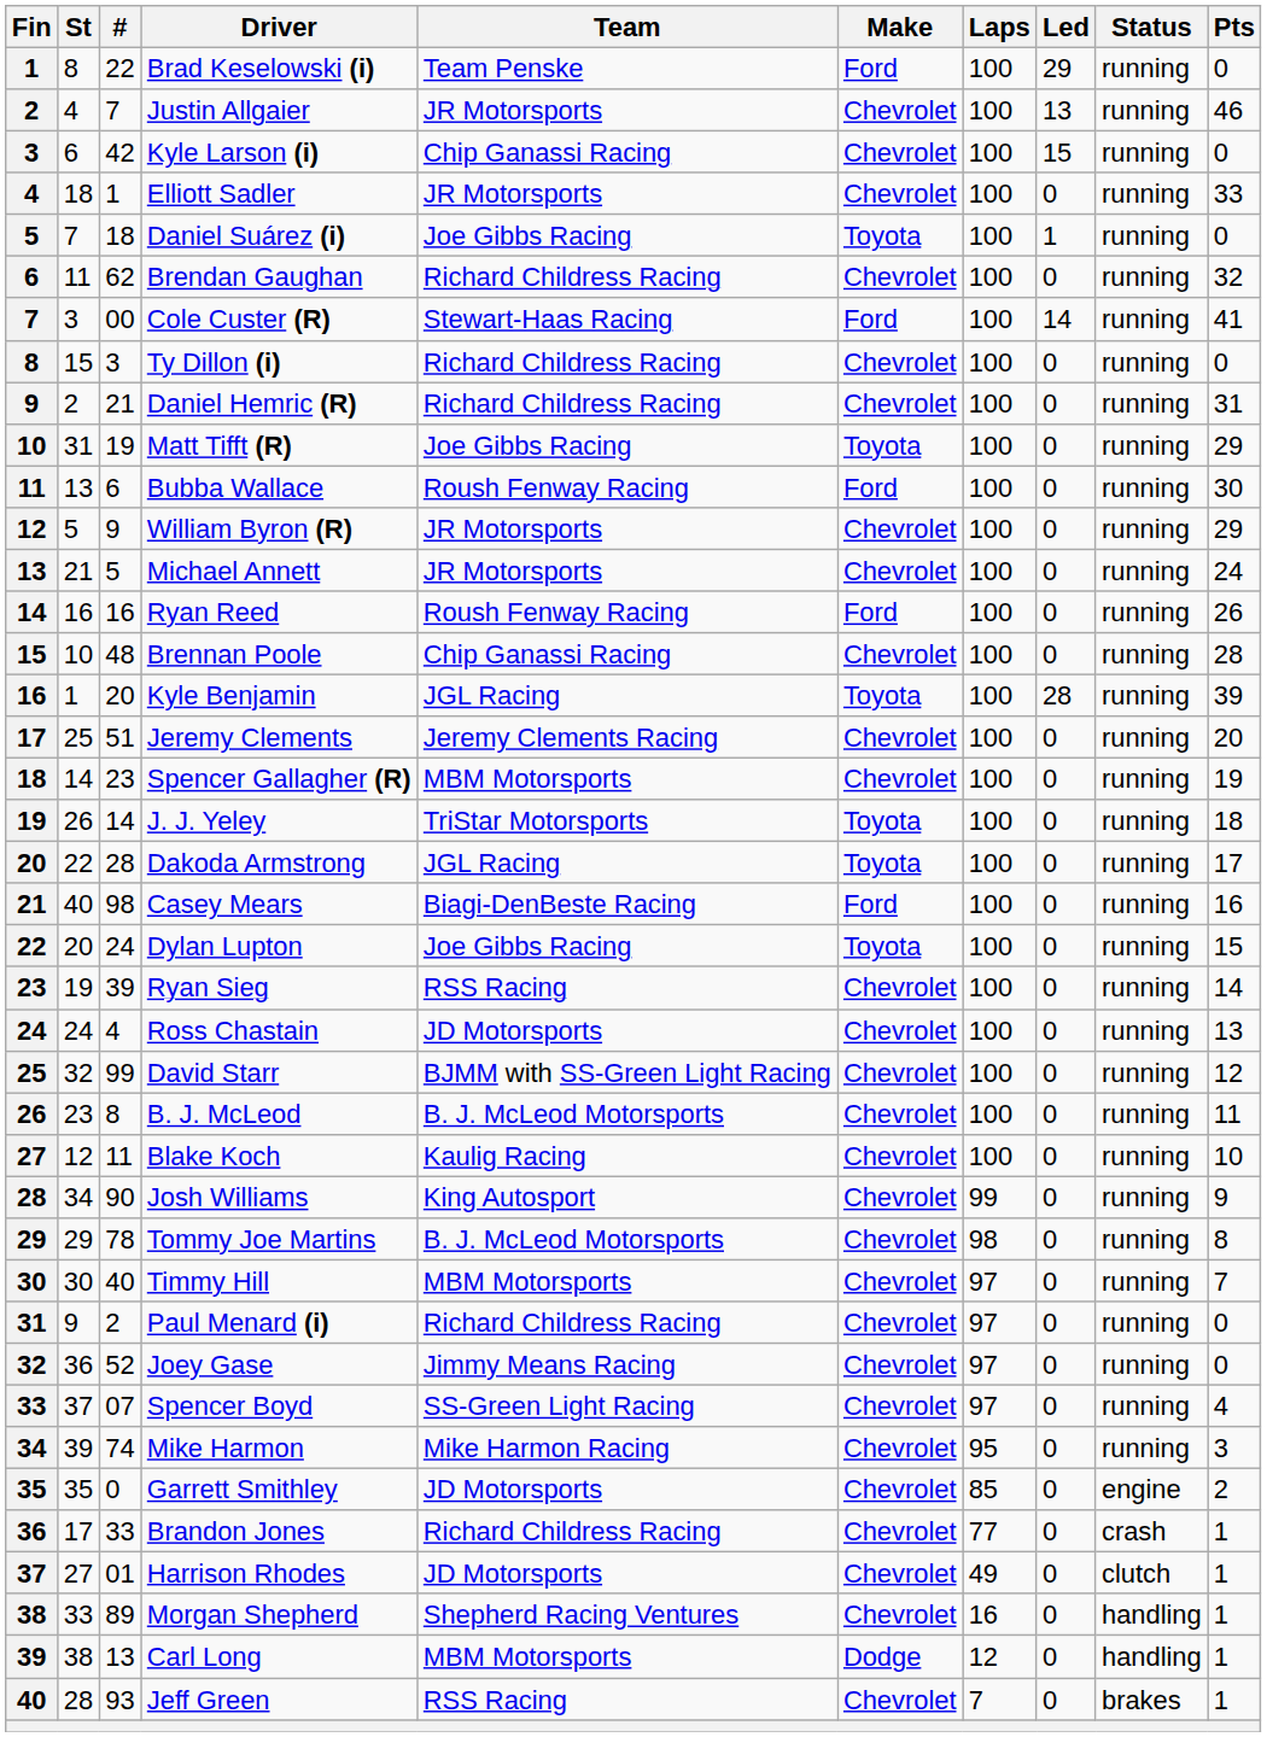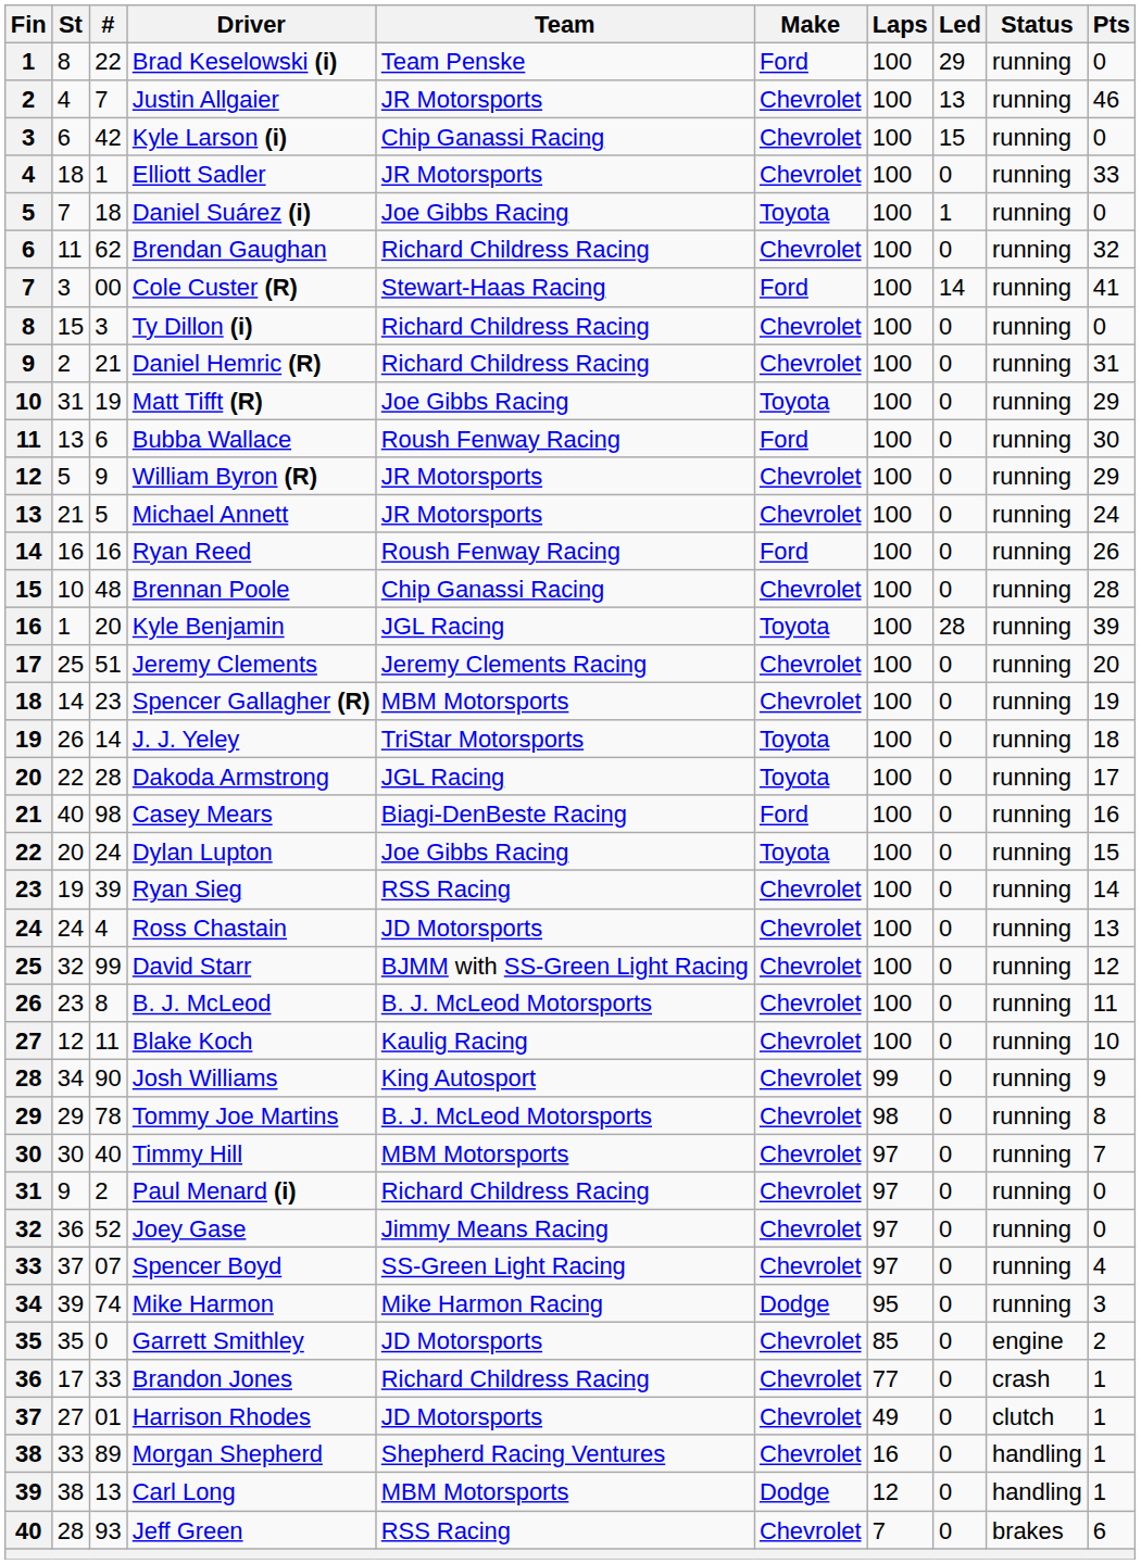 <table class="wikitable" style="font-size:95%">
 <tr>
 <th>Fin</th>
 <th>St</th>
 <th>#</th>
 <th>Driver</th>
 <th>Team</th>
 <th>Make</th>
 <th>Laps</th>
 <th>Led</th>
 <th>Status</th>
 <th>Pts</th>
 </tr>
 <tr>
 <th>1</th>
 <td>8</td>
 <td>22</td>
 <td><a href='#'>Brad Keselowski</a> <strong>(i)</strong></td>
 <td><a href='#'>Team Penske</a></td>
 <td><a href='#'>Ford</a></td>
 <td>100</td>
 <td>29</td>
 <td>running</td>
 <td>0</td>
 </tr>
 <tr>
 <th>2</th>
 <td>4</td>
 <td>7</td>
 <td><a href='#'>Justin Allgaier</a></td>
 <td><a href='#'>JR Motorsports</a></td>
 <td><a href='#'>Chevrolet</a></td>
 <td>100</td>
 <td>13</td>
 <td>running</td>
 <td>46</td>
 </tr>
 <tr>
 <th>3</th>
 <td>6</td>
 <td>42</td>
 <td><a href='#'>Kyle Larson</a> <strong>(i)</strong></td>
 <td><a href='#'>Chip Ganassi Racing</a></td>
 <td><a href='#'>Chevrolet</a></td>
 <td>100</td>
 <td>15</td>
 <td>running</td>
 <td>0</td>
 </tr>
 <tr>
 <th>4</th>
 <td>18</td>
 <td>1</td>
 <td><a href='#'>Elliott Sadler</a></td>
 <td><a href='#'>JR Motorsports</a></td>
 <td><a href='#'>Chevrolet</a></td>
 <td>100</td>
 <td>0</td>
 <td>running</td>
 <td>33</td>
 </tr>
 <tr>
 <th>5</th>
 <td>7</td>
 <td>18</td>
 <td><a href='#'>Daniel Suárez</a> <strong>(i)</strong></td>
 <td><a href='#'>Joe Gibbs Racing</a></td>
 <td><a href='#'>Toyota</a></td>
 <td>100</td>
 <td>1</td>
 <td>running</td>
 <td>0</td>
 </tr>
 <tr>
 <th>6</th>
 <td>11</td>
 <td>62</td>
 <td><a href='#'>Brendan Gaughan</a></td>
 <td><a href='#'>Richard Childress Racing</a></td>
 <td><a href='#'>Chevrolet</a></td>
 <td>100</td>
 <td>0</td>
 <td>running</td>
 <td>32</td>
 </tr>
 <tr>
 <th>7</th>
 <td>3</td>
 <td>00</td>
 <td><a href='#'>Cole Custer</a> <strong>(R)</strong></td>
 <td><a href='#'>Stewart-Haas Racing</a></td>
 <td><a href='#'>Ford</a></td>
 <td>100</td>
 <td>14</td>
 <td>running</td>
 <td>41</td>
 </tr>
 <tr>
 <th>8</th>
 <td>15</td>
 <td>3</td>
 <td><a href='#'>Ty Dillon</a> <strong>(i)</strong></td>
 <td><a href='#'>Richard Childress Racing</a></td>
 <td><a href='#'>Chevrolet</a></td>
 <td>100</td>
 <td>0</td>
 <td>running</td>
 <td>0</td>
 </tr>
 <tr>
 <th>9</th>
 <td>2</td>
 <td>21</td>
 <td><a href='#'>Daniel Hemric</a> <strong>(R)</strong></td>
 <td><a href='#'>Richard Childress Racing</a></td>
 <td><a href='#'>Chevrolet</a></td>
 <td>100</td>
 <td>0</td>
 <td>running</td>
 <td>31</td>
 </tr>
 <tr>
 <th>10</th>
 <td>31</td>
 <td>19</td>
 <td><a href='#'>Matt Tifft</a> <strong>(R)</strong></td>
 <td><a href='#'>Joe Gibbs Racing</a></td>
 <td><a href='#'>Toyota</a></td>
 <td>100</td>
 <td>0</td>
 <td>running</td>
 <td>29</td>
 </tr>
 <tr>
 <th>11</th>
 <td>13</td>
 <td>6</td>
 <td><a href='#'>Bubba Wallace</a></td>
 <td><a href='#'>Roush Fenway Racing</a></td>
 <td><a href='#'>Ford</a></td>
 <td>100</td>
 <td>0</td>
 <td>running</td>
 <td>30</td>
 </tr>
 <tr>
 <th>12</th>
 <td>5</td>
 <td>9</td>
 <td><a href='#'>William Byron</a> <strong>(R)</strong></td>
 <td><a href='#'>JR Motorsports</a></td>
 <td><a href='#'>Chevrolet</a></td>
 <td>100</td>
 <td>0</td>
 <td>running</td>
 <td>29</td>
 </tr>
 <tr>
 <th>13</th>
 <td>21</td>
 <td>5</td>
 <td><a href='#'>Michael Annett</a></td>
 <td><a href='#'>JR Motorsports</a></td>
 <td><a href='#'>Chevrolet</a></td>
 <td>100</td>
 <td>0</td>
 <td>running</td>
 <td>24</td>
 </tr>
 <tr>
 <th>14</th>
 <td>16</td>
 <td>16</td>
 <td><a href='#'>Ryan Reed</a></td>
 <td><a href='#'>Roush Fenway Racing</a></td>
 <td><a href='#'>Ford</a></td>
 <td>100</td>
 <td>0</td>
 <td>running</td>
 <td>26</td>
 </tr>
 <tr>
 <th>15</th>
 <td>10</td>
 <td>48</td>
 <td><a href='#'>Brennan Poole</a></td>
 <td><a href='#'>Chip Ganassi Racing</a></td>
 <td><a href='#'>Chevrolet</a></td>
 <td>100</td>
 <td>0</td>
 <td>running</td>
 <td>28</td>
 </tr>
 <tr>
 <th>16</th>
 <td>1</td>
 <td>20</td>
 <td><a href='#'>Kyle Benjamin</a></td>
 <td><a href='#'>JGL Racing</a></td>
 <td><a href='#'>Toyota</a></td>
 <td>100</td>
 <td>28</td>
 <td>running</td>
 <td>39</td>
 </tr>
 <tr>
 <th>17</th>
 <td>25</td>
 <td>51</td>
 <td><a href='#'>Jeremy Clements</a></td>
 <td><a href='#'>Jeremy Clements Racing</a></td>
 <td><a href='#'>Chevrolet</a></td>
 <td>100</td>
 <td>0</td>
 <td>running</td>
 <td>20</td>
 </tr>
 <tr>
 <th>18</th>
 <td>14</td>
 <td>23</td>
 <td><a href='#'>Spencer Gallagher</a> <strong>(R)</strong></td>
 <td><a href='#'>MBM Motorsports</a></td>
 <td><a href='#'>Chevrolet</a></td>
 <td>100</td>
 <td>0</td>
 <td>running</td>
 <td>19</td>
 </tr>
 <tr>
 <th>19</th>
 <td>26</td>
 <td>14</td>
 <td><a href='#'>J. J. Yeley</a></td>
 <td><a href='#'>TriStar Motorsports</a></td>
 <td><a href='#'>Toyota</a></td>
 <td>100</td>
 <td>0</td>
 <td>running</td>
 <td>18</td>
 </tr>
 <tr>
 <th>20</th>
 <td>22</td>
 <td>28</td>
 <td><a href='#'>Dakoda Armstrong</a></td>
 <td><a href='#'>JGL Racing</a></td>
 <td><a href='#'>Toyota</a></td>
 <td>100</td>
 <td>0</td>
 <td>running</td>
 <td>17</td>
 </tr>
 <tr>
 <th>21</th>
 <td>40</td>
 <td>98</td>
 <td><a href='#'>Casey Mears</a></td>
 <td><a href='#'>Biagi-DenBeste Racing</a></td>
 <td><a href='#'>Ford</a></td>
 <td>100</td>
 <td>0</td>
 <td>running</td>
 <td>16</td>
 </tr>
 <tr>
 <th>22</th>
 <td>20</td>
 <td>24</td>
 <td><a href='#'>Dylan Lupton</a></td>
 <td><a href='#'>Joe Gibbs Racing</a></td>
 <td><a href='#'>Toyota</a></td>
 <td>100</td>
 <td>0</td>
 <td>running</td>
 <td>15</td>
 </tr>
 <tr>
 <th>23</th>
 <td>19</td>
 <td>39</td>
 <td><a href='#'>Ryan Sieg</a></td>
 <td><a href='#'>RSS Racing</a></td>
 <td><a href='#'>Chevrolet</a></td>
 <td>100</td>
 <td>0</td>
 <td>running</td>
 <td>14</td>
 </tr>
 <tr>
 <th>24</th>
 <td>24</td>
 <td>4</td>
 <td><a href='#'>Ross Chastain</a></td>
 <td><a href='#'>JD Motorsports</a></td>
 <td><a href='#'>Chevrolet</a></td>
 <td>100</td>
 <td>0</td>
 <td>running</td>
 <td>13</td>
 </tr>
 <tr>
 <th>25</th>
 <td>32</td>
 <td>99</td>
 <td><a href='#'>David Starr</a></td>
 <td><a href='#'>BJMM</a> with <a href='#'>SS-Green Light Racing</a></td>
 <td><a href='#'>Chevrolet</a></td>
 <td>100</td>
 <td>0</td>
 <td>running</td>
 <td>12</td>
 </tr>
 <tr>
 <th>26</th>
 <td>23</td>
 <td>8</td>
 <td><a href='#'>B. J. McLeod</a></td>
 <td><a href='#'>B. J. McLeod Motorsports</a></td>
 <td><a href='#'>Chevrolet</a></td>
 <td>100</td>
 <td>0</td>
 <td>running</td>
 <td>11</td>
 </tr>
 <tr>
 <th>27</th>
 <td>12</td>
 <td>11</td>
 <td><a href='#'>Blake Koch</a></td>
 <td><a href='#'>Kaulig Racing</a></td>
 <td><a href='#'>Chevrolet</a></td>
 <td>100</td>
 <td>0</td>
 <td>running</td>
 <td>10</td>
 </tr>
 <tr>
 <th>28</th>
 <td>34</td>
 <td>90</td>
 <td><a href='#'>Josh Williams</a></td>
 <td><a href='#'>King Autosport</a></td>
 <td><a href='#'>Chevrolet</a></td>
 <td>99</td>
 <td>0</td>
 <td>running</td>
 <td>9</td>
 </tr>
 <tr>
 <th>29</th>
 <td>29</td>
 <td>78</td>
 <td><a href='#'>Tommy Joe Martins</a></td>
 <td><a href='#'>B. J. McLeod Motorsports</a></td>
 <td><a href='#'>Chevrolet</a></td>
 <td>98</td>
 <td>0</td>
 <td>running</td>
 <td>8</td>
 </tr>
 <tr>
 <th>30</th>
 <td>30</td>
 <td>40</td>
 <td><a href='#'>Timmy Hill</a></td>
 <td><a href='#'>MBM Motorsports</a></td>
 <td><a href='#'>Chevrolet</a></td>
 <td>97</td>
 <td>0</td>
 <td>running</td>
 <td>7</td>
 </tr>
 <tr>
 <th>31</th>
 <td>9</td>
 <td>2</td>
 <td><a href='#'>Paul Menard</a> <strong>(i)</strong></td>
 <td><a href='#'>Richard Childress Racing</a></td>
 <td><a href='#'>Chevrolet</a></td>
 <td>97</td>
 <td>0</td>
 <td>running</td>
 <td>0</td>
 </tr>
 <tr>
 <th>32</th>
 <td>36</td>
 <td>52</td>
 <td><a href='#'>Joey Gase</a></td>
 <td><a href='#'>Jimmy Means Racing</a></td>
 <td><a href='#'>Chevrolet</a></td>
 <td>97</td>
 <td>0</td>
 <td>running</td>
 <td>0</td>
 </tr>
 <tr>
 <th>33</th>
 <td>37</td>
 <td>07</td>
 <td><a href='#'>Spencer Boyd</a></td>
 <td><a href='#'>SS-Green Light Racing</a></td>
 <td><a href='#'>Chevrolet</a></td>
 <td>97</td>
 <td>0</td>
 <td>running</td>
 <td>4</td>
 </tr>
 <tr>
 <th>34</th>
 <td>39</td>
 <td>74</td>
 <td><a href='#'>Mike Harmon</a></td>
 <td><a href='#'>Mike Harmon Racing</a></td>
-<td><a href='#'>Chevrolet</a></td>
+<td><a href='#'>Dodge</a></td>
 <td>95</td>
 <td>0</td>
 <td>running</td>
 <td>3</td>
 </tr>
 <tr>
 <th>35</th>
 <td>35</td>
 <td>0</td>
 <td><a href='#'>Garrett Smithley</a></td>
 <td><a href='#'>JD Motorsports</a></td>
 <td><a href='#'>Chevrolet</a></td>
 <td>85</td>
 <td>0</td>
 <td>engine</td>
 <td>2</td>
 </tr>
 <tr>
 <th>36</th>
 <td>17</td>
 <td>33</td>
 <td><a href='#'>Brandon Jones</a></td>
 <td><a href='#'>Richard Childress Racing</a></td>
 <td><a href='#'>Chevrolet</a></td>
 <td>77</td>
 <td>0</td>
 <td>crash</td>
 <td>1</td>
 </tr>
 <tr>
 <th>37</th>
 <td>27</td>
 <td>01</td>
 <td><a href='#'>Harrison Rhodes</a></td>
 <td><a href='#'>JD Motorsports</a></td>
 <td><a href='#'>Chevrolet</a></td>
 <td>49</td>
 <td>0</td>
 <td>clutch</td>
 <td>1</td>
 </tr>
 <tr>
 <th>38</th>
 <td>33</td>
 <td>89</td>
 <td><a href='#'>Morgan Shepherd</a></td>
 <td><a href='#'>Shepherd Racing Ventures</a></td>
 <td><a href='#'>Chevrolet</a></td>
 <td>16</td>
 <td>0</td>
 <td>handling</td>
 <td>1</td>
 </tr>
 <tr>
 <th>39</th>
 <td>38</td>
 <td>13</td>
 <td><a href='#'>Carl Long</a></td>
 <td><a href='#'>MBM Motorsports</a></td>
 <td><a href='#'>Dodge</a></td>
 <td>12</td>
 <td>0</td>
 <td>handling</td>
 <td>1</td>
 </tr>
 <tr>
 <th>40</th>
 <td>28</td>
 <td>93</td>
 <td><a href='#'>Jeff Green</a></td>
 <td><a href='#'>RSS Racing</a></td>
 <td><a href='#'>Chevrolet</a></td>
 <td>7</td>
 <td>0</td>
 <td>brakes</td>
-<td>1</td>
+<td>6</td>
 </tr>
 <tr>
 <th colspan="10"></th>
 </tr>
 </table>
